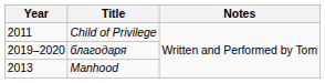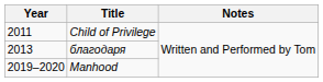 <table class="wikitable sortable">
 <tr>
 <th>Year</th>
 <th>Title</th>
 <th>Notes</th>
 </tr>
 <tr>
 <td>2011</td>
 <td><em>Child of Privilege</em></td>
 <td rowspan="3">Written and Performed by Tom</td>
 </tr>
 <tr>
-<td>2019–2020</td>
+<td>2013</td>
 <td><em>благодаря</em></td>
 </tr>
 <tr>
-<td>2013</td>
+<td>2019–2020</td>
 <td><em>Manhood</em></td>
 </tr>
 </table>
